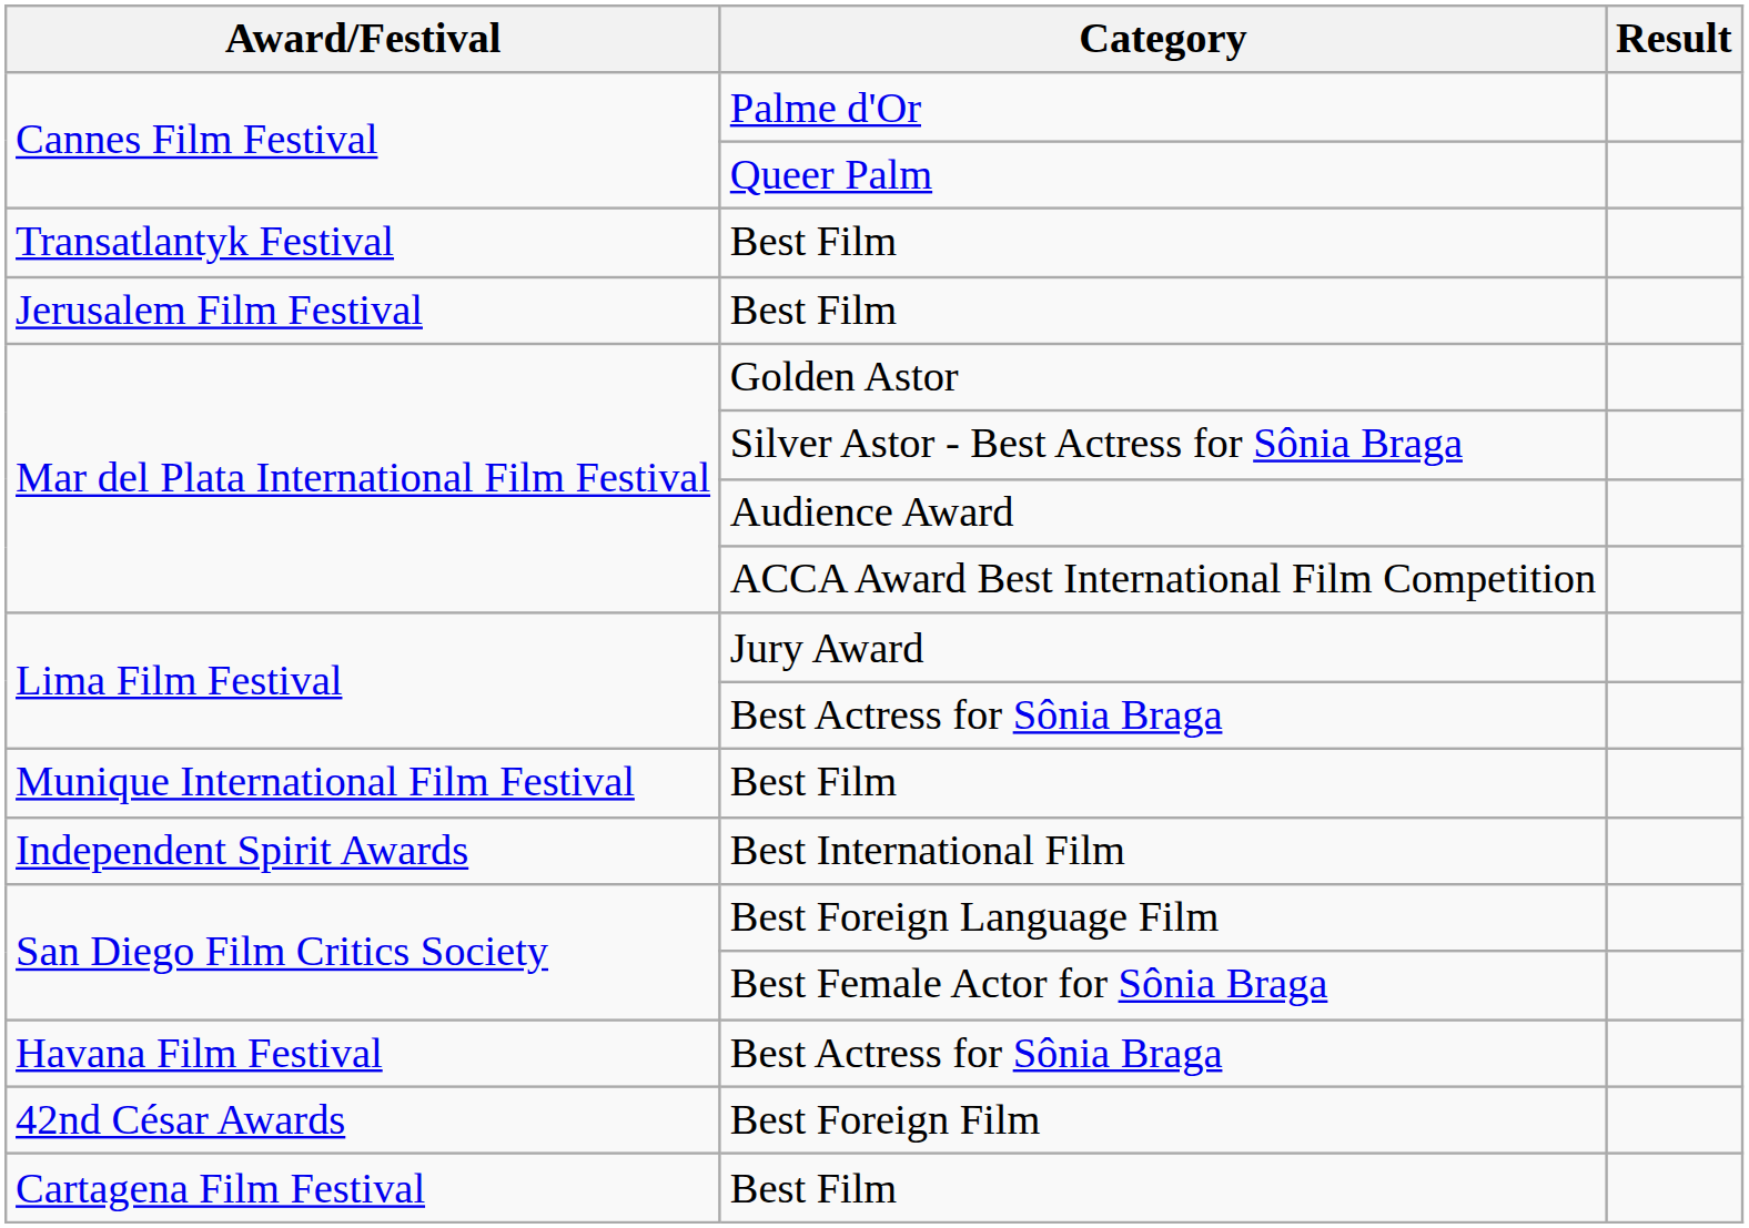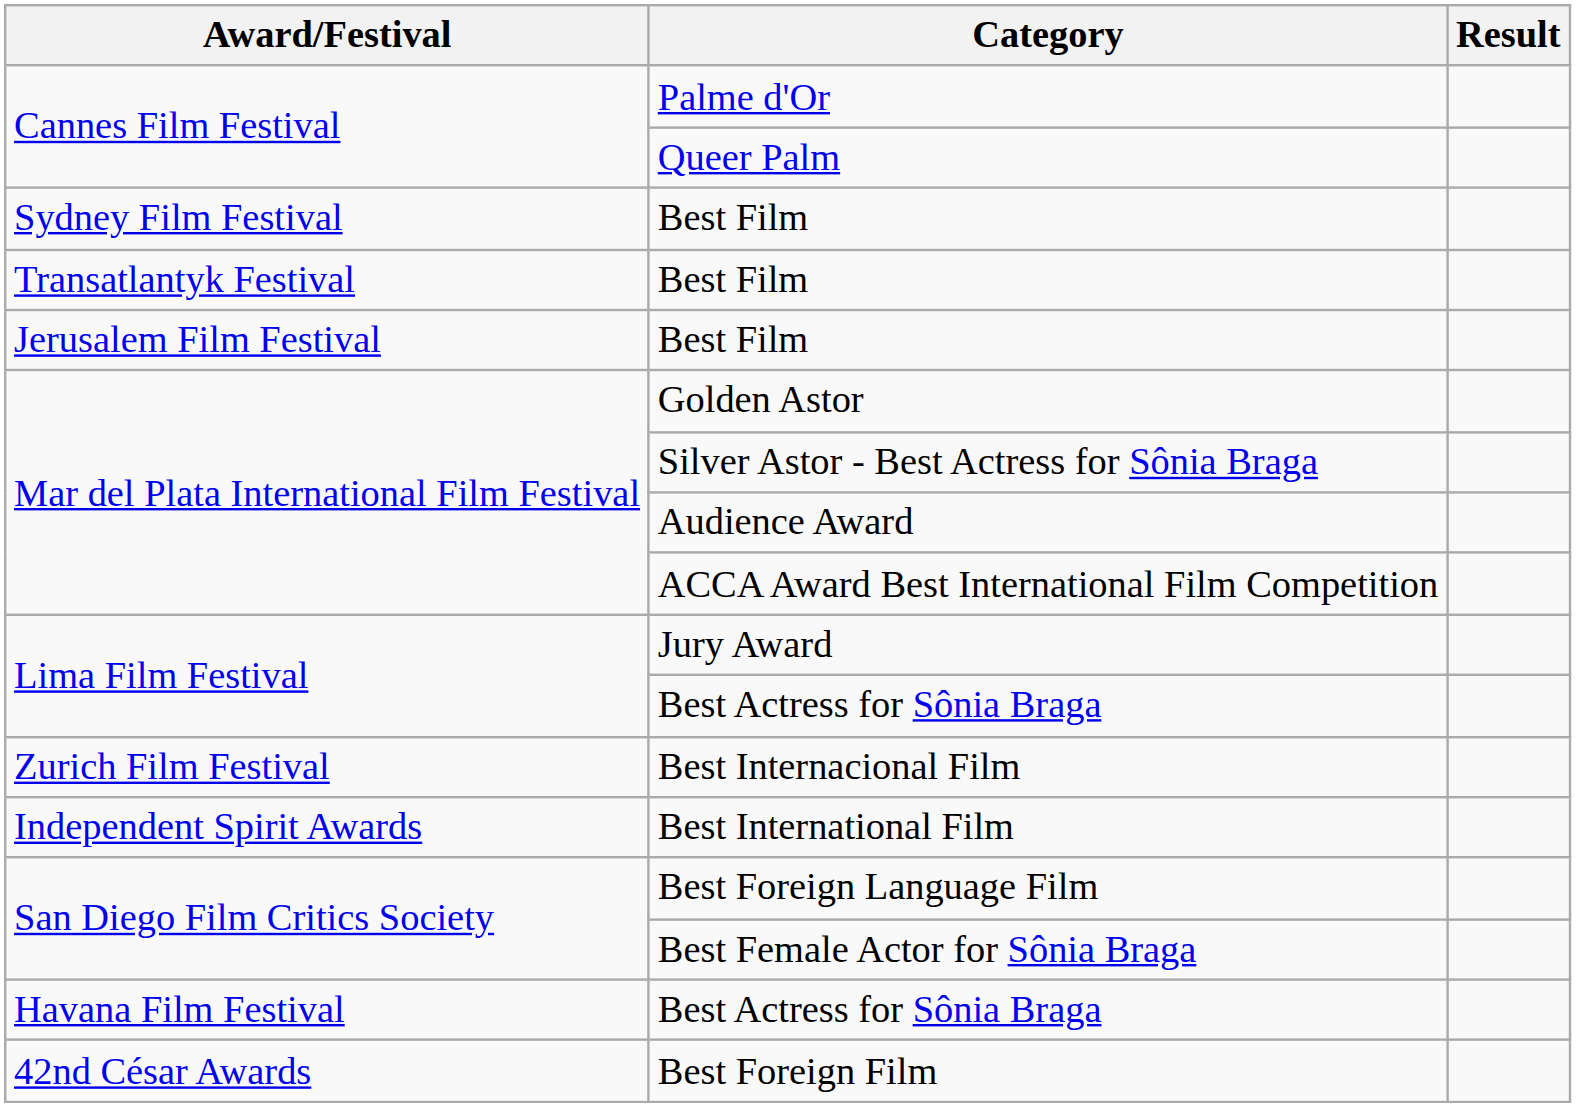 <table class=wikitable>
 <tr>
 <th>Award/Festival</th>
 <th>Category</th>
 <th>Result</th>
 </tr>
 <tr>
 <td rowspan=2><a href='#'>Cannes Film Festival</a></td>
 <td><a href='#'>Palme d'Or</a></td>
 <td></td>
 </tr>
 <tr>
 <td><a href='#'>Queer Palm</a></td>
+<td></td>
+</tr>
+<tr>
+<td><a href='#'>Sydney Film Festival</a></td>
+<td>Best Film</td>
 <td></td>
 </tr>
 <tr>
 <td><a href='#'>Transatlantyk Festival</a></td>
 <td>Best Film</td>
 <td></td>
 </tr>
 <tr>
 <td><a href='#'>Jerusalem Film Festival</a></td>
 <td>Best Film</td>
 <td></td>
 </tr>
 <tr>
 <td rowspan=4><a href='#'>Mar del Plata International Film Festival</a></td>
 <td>Golden Astor</td>
 <td></td>
 </tr>
 <tr>
 <td>Silver Astor - Best Actress for <a href='#'>Sônia Braga</a></td>
 <td></td>
 </tr>
 <tr>
 <td>Audience Award</td>
 <td></td>
 </tr>
 <tr>
 <td>ACCA Award Best International Film Competition</td>
 <td></td>
 </tr>
 <tr>
 <td rowspan=2><a href='#'>Lima Film Festival</a></td>
 <td>Jury Award</td>
 <td></td>
 </tr>
 <tr>
 <td>Best Actress for <a href='#'>Sônia Braga</a></td>
 <td></td>
 </tr>
 <tr>
-<td><a href='#'>Munique International Film Festival</a></td>
-<td>Best Film</td>
+<td><a href='#'>Zurich Film Festival</a></td>
+<td>Best Internacional Film</td>
 <td></td>
 </tr>
 <tr>
 <td><a href='#'>Independent Spirit Awards</a></td>
 <td>Best International Film</td>
 <td></td>
 </tr>
 <tr>
 <td rowspan="2"><a href='#'>San Diego Film Critics Society</a></td>
 <td>Best Foreign Language Film</td>
 <td></td>
 </tr>
 <tr>
 <td>Best Female Actor for <a href='#'>Sônia Braga</a></td>
 <td></td>
 </tr>
 <tr>
 <td><a href='#'>Havana Film Festival</a></td>
 <td>Best Actress for <a href='#'>Sônia Braga</a></td>
 <td></td>
 </tr>
 <tr>
 <td><a href='#'>42nd César Awards</a></td>
 <td>Best Foreign Film</td>
 <td></td>
 </tr>
-<tr>
-<td><a href='#'>Cartagena Film Festival</a></td>
-<td>Best Film</td>
-<td></td>
-</tr>
 </table>
